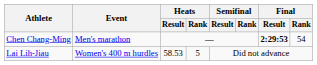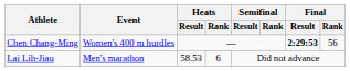 <table class="wikitable" style="font-size:90%; text-align:center">
 <tr>
 <th rowspan="2">Athlete</th>
 <th rowspan="2">Event</th>
 <th colspan="2">Heats</th>
 <th colspan="2">Semifinal</th>
 <th colspan="2">Final</th>
 </tr>
 <tr style="font-size:95%">
 <th>Result</th>
 <th>Rank</th>
 <th>Result</th>
 <th>Rank</th>
 <th>Result</th>
 <th>Rank</th>
 </tr>
 <tr>
 <td align="left"><a href='#'>Chen Chang-Ming</a></td>
-<td align="left"><a href='#'>Men's marathon</a></td>
+<td align="left"><a href='#'>Women's 400 m hurdles</a></td>
 <td colspan="4">—</td>
 <td><strong>2:29:53</strong></td>
-<td>54</td>
+<td>56</td>
 </tr>
 <tr>
 <td align="left"><a href='#'>Lai Lih-Jiau</a></td>
-<td align="left"><a href='#'>Women's 400 m hurdles</a></td>
+<td align="left"><a href='#'>Men's marathon</a></td>
 <td>58.53</td>
-<td>5</td>
+<td>6</td>
 <td colspan="4">Did not advance</td>
 </tr>
 </table>
